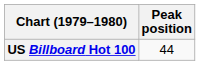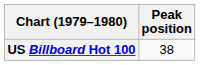 <table class="wikitable sortable plainrowheaders" style="text-align:center">
 <tr>
 <th scope="col">Chart (1979–1980)</th>
 <th scope="col">Peak<br>position</th>
 </tr>
 <tr>
 <th scope="row">US <a href='#'><em>Billboard</em> Hot 100</a></th>
-<td>44</td>
+<td>38</td>
 </tr>
 </table>
